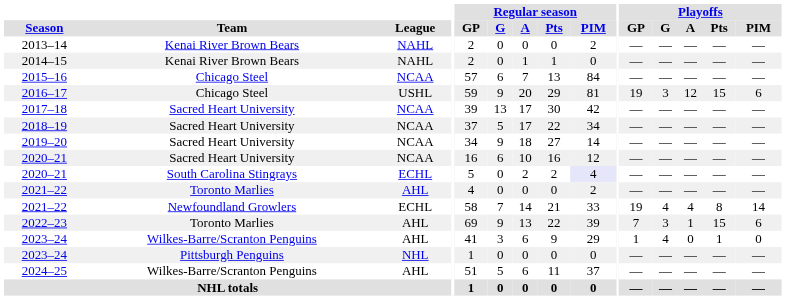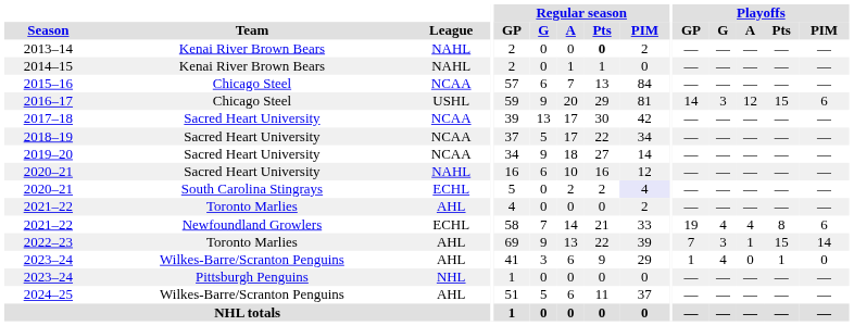 <table border="0" cellpadding="1" cellspacing="0" style="text-align:center; width:60em">
 <tr bgcolor="#e0e0e0">
 <th colspan="3" bgcolor="#ffffff"></th>
 <th rowspan="99" bgcolor="#ffffff"></th>
 <th colspan="5"><a href='#'>Regular season</a></th>
 <th rowspan="99" bgcolor="#ffffff"></th>
 <th colspan="5"><a href='#'>Playoffs</a></th>
 </tr>
 <tr bgcolor="#e0e0e0">
 <th><a href='#'>Season</a></th>
 <th>Team</th>
 <th>League</th>
 <th>GP</th>
 <th><a href='#'>G</a></th>
 <th><a href='#'>A</a></th>
 <th><a href='#'>Pts</a></th>
 <th><a href='#'>PIM</a></th>
 <th>GP</th>
 <th>G</th>
 <th>A</th>
 <th>Pts</th>
 <th>PIM</th>
 </tr>
 <tr>
 <td>2013–14</td>
 <td><a href='#'>Kenai River Brown Bears</a></td>
 <td><a href='#'>NAHL</a></td>
 <td>2</td>
 <td>0</td>
 <td>0</td>
-<td>0</td>
+<td><strong>0</strong></td>
 <td>2</td>
 <td>—</td>
 <td>—</td>
 <td>—</td>
 <td>—</td>
 <td>—</td>
 </tr>
 <tr bgcolor="f0f0f0">
 <td>2014–15</td>
 <td>Kenai River Brown Bears</td>
 <td>NAHL</td>
 <td>2</td>
 <td>0</td>
 <td>1</td>
 <td>1</td>
 <td>0</td>
 <td>—</td>
 <td>—</td>
 <td>—</td>
 <td>—</td>
 <td>—</td>
 </tr>
 <tr>
 <td><a href='#'>2015–16</a></td>
 <td><a href='#'>Chicago Steel</a></td>
 <td><a href='#'>NCAA</a></td>
 <td>57</td>
 <td>6</td>
 <td>7</td>
 <td>13</td>
 <td>84</td>
 <td>—</td>
 <td>—</td>
 <td>—</td>
 <td>—</td>
 <td>—</td>
 </tr>
 <tr bgcolor="f0f0f0">
 <td><a href='#'>2016–17</a></td>
 <td>Chicago Steel</td>
 <td>USHL</td>
 <td>59</td>
 <td>9</td>
 <td>20</td>
 <td>29</td>
 <td>81</td>
-<td>19</td>
+<td>14</td>
 <td>3</td>
 <td>12</td>
 <td>15</td>
 <td>6</td>
 </tr>
 <tr>
 <td><a href='#'>2017–18</a></td>
 <td><a href='#'>Sacred Heart University</a></td>
 <td><a href='#'>NCAA</a></td>
 <td>39</td>
 <td>13</td>
 <td>17</td>
 <td>30</td>
 <td>42</td>
 <td>—</td>
 <td>—</td>
 <td>—</td>
 <td>—</td>
 <td>—</td>
 </tr>
 <tr bgcolor="f0f0f0">
 <td><a href='#'>2018–19</a></td>
 <td>Sacred Heart University</td>
 <td>NCAA</td>
 <td>37</td>
 <td>5</td>
 <td>17</td>
 <td>22</td>
 <td>34</td>
 <td>—</td>
 <td>—</td>
 <td>—</td>
 <td>—</td>
 <td>—</td>
 </tr>
 <tr>
 <td><a href='#'>2019–20</a></td>
 <td>Sacred Heart University</td>
 <td>NCAA</td>
 <td>34</td>
 <td>9</td>
 <td>18</td>
 <td>27</td>
 <td>14</td>
 <td>—</td>
 <td>—</td>
 <td>—</td>
 <td>—</td>
 <td>—</td>
 </tr>
 <tr bgcolor="f0f0f0">
 <td><a href='#'>2020–21</a></td>
 <td>Sacred Heart University</td>
-<td>NCAA</td>
+<td><a href='#'>NAHL</a></td>
 <td>16</td>
 <td>6</td>
 <td>10</td>
 <td>16</td>
 <td>12</td>
 <td>—</td>
 <td>—</td>
 <td>—</td>
 <td>—</td>
 <td>—</td>
 </tr>
 <tr>
 <td><a href='#'>2020–21</a></td>
 <td><a href='#'>South Carolina Stingrays</a></td>
 <td><a href='#'>ECHL</a></td>
 <td>5</td>
 <td>0</td>
 <td>2</td>
 <td>2</td>
 <td style="background: lavender;">4</td>
 <td>—</td>
 <td>—</td>
 <td>—</td>
 <td>—</td>
 <td>—</td>
 </tr>
 <tr bgcolor="f0f0f0">
 <td><a href='#'>2021–22</a></td>
 <td><a href='#'>Toronto Marlies</a></td>
 <td><a href='#'>AHL</a></td>
 <td>4</td>
 <td>0</td>
 <td>0</td>
 <td>0</td>
 <td>2</td>
 <td>—</td>
 <td>—</td>
 <td>—</td>
 <td>—</td>
 <td>—</td>
 </tr>
 <tr>
 <td><a href='#'>2021–22</a></td>
 <td><a href='#'>Newfoundland Growlers</a></td>
 <td>ECHL</td>
 <td>58</td>
 <td>7</td>
 <td>14</td>
 <td>21</td>
 <td>33</td>
 <td>19</td>
 <td>4</td>
 <td>4</td>
 <td>8</td>
-<td>14</td>
+<td>6</td>
 </tr>
 <tr bgcolor="f0f0f0">
 <td><a href='#'>2022–23</a></td>
 <td>Toronto Marlies</td>
 <td>AHL</td>
 <td>69</td>
 <td>9</td>
 <td>13</td>
 <td>22</td>
 <td>39</td>
 <td>7</td>
 <td>3</td>
 <td>1</td>
 <td>15</td>
-<td>6</td>
+<td>14</td>
 </tr>
 <tr>
 <td><a href='#'>2023–24</a></td>
 <td><a href='#'>Wilkes-Barre/Scranton Penguins</a></td>
 <td>AHL</td>
 <td>41</td>
 <td>3</td>
 <td>6</td>
 <td>9</td>
 <td>29</td>
 <td>1</td>
 <td>4</td>
 <td>0</td>
 <td>1</td>
 <td>0</td>
 </tr>
 <tr bgcolor="f0f0f0">
 <td><a href='#'>2023–24</a></td>
 <td><a href='#'>Pittsburgh Penguins</a></td>
 <td><a href='#'>NHL</a></td>
 <td>1</td>
 <td>0</td>
 <td>0</td>
 <td>0</td>
 <td>0</td>
 <td>—</td>
 <td>—</td>
 <td>—</td>
 <td>—</td>
 <td>—</td>
 </tr>
 <tr>
 <td><a href='#'>2024–25</a></td>
 <td>Wilkes-Barre/Scranton Penguins</td>
 <td>AHL</td>
 <td>51</td>
 <td>5</td>
 <td>6</td>
 <td>11</td>
 <td>37</td>
 <td>—</td>
 <td>—</td>
 <td>—</td>
 <td>—</td>
 <td>—</td>
 </tr>
 <tr bgcolor="#e0e0e0">
 <th colspan="3">NHL totals</th>
 <th>1</th>
 <th>0</th>
 <th>0</th>
 <th>0</th>
 <th>0</th>
 <th>—</th>
 <th>—</th>
 <th>—</th>
 <th>—</th>
 <th>—</th>
 </tr>
 </table>
